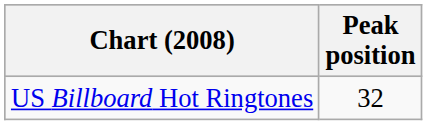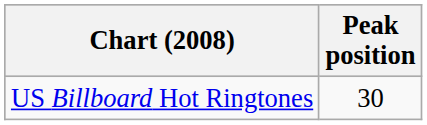 <table class="wikitable sortable">
 <tr>
 <th>Chart (2008)</th>
 <th>Peak<br>position</th>
 </tr>
 <tr>
 <td><a href='#'>US <em>Billboard</em> Hot Ringtones</a></td>
-<td style="text-align:center;">32</td>
+<td style="text-align:center;">30</td>
 </tr>
 </table>
